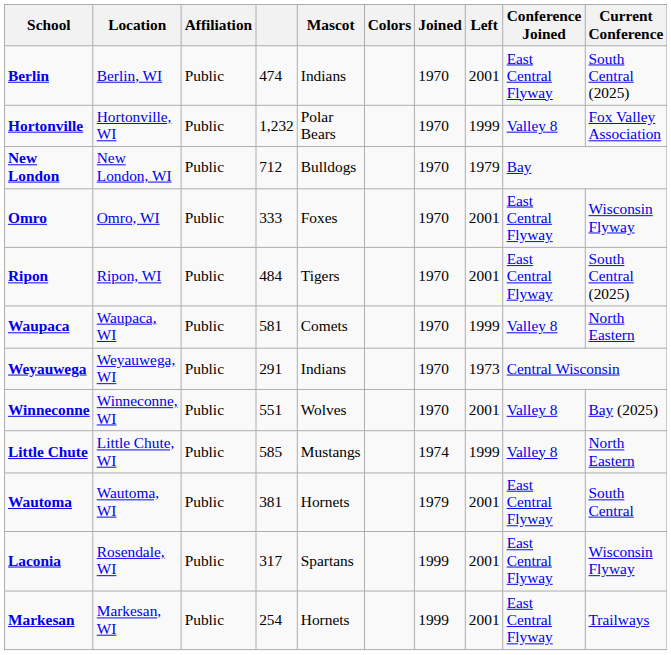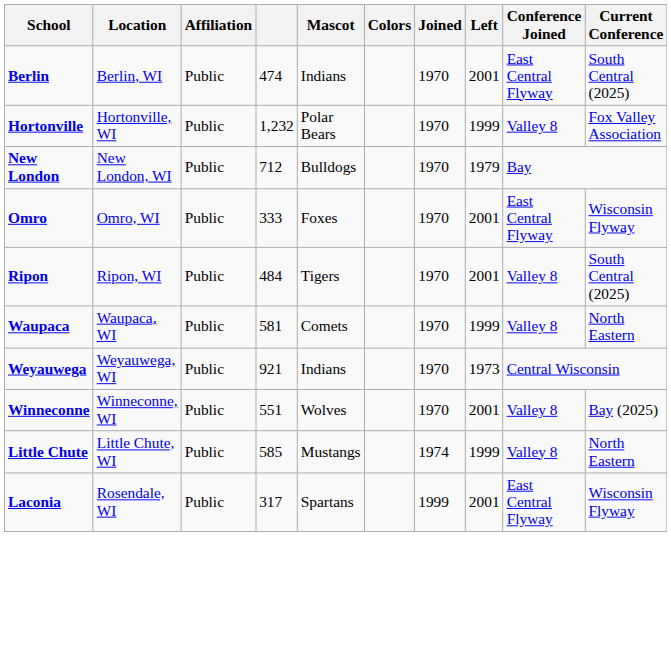 <table class="wikitable sortable">
 <tr>
 <th>School</th>
 <th>Location</th>
 <th>Affiliation</th>
 <th></th>
 <th>Mascot</th>
 <th>Colors</th>
 <th>Joined</th>
 <th>Left</th>
 <th>Conference Joined</th>
 <th>Current Conference</th>
 </tr>
 <tr>
 <td><a href='#'><strong>Berlin</strong></a></td>
 <td><a href='#'>Berlin, WI</a></td>
 <td>Public</td>
 <td>474</td>
 <td>Indians</td>
 <td> </td>
 <td>1970</td>
 <td>2001</td>
 <td><a href='#'>East Central Flyway</a></td>
 <td><a href='#'>South Central</a> (2025)</td>
 </tr>
 <tr>
 <td><a href='#'><strong>Hortonville</strong></a></td>
 <td><a href='#'>Hortonville, WI</a></td>
 <td>Public</td>
 <td>1,232</td>
 <td>Polar Bears</td>
 <td> </td>
 <td>1970</td>
 <td>1999</td>
 <td><a href='#'>Valley 8</a></td>
 <td><a href='#'>Fox Valley Association</a></td>
 </tr>
 <tr>
 <td><a href='#'><strong>New London</strong></a></td>
 <td><a href='#'>New London, WI</a></td>
 <td>Public</td>
 <td>712</td>
 <td>Bulldogs</td>
 <td> </td>
 <td>1970</td>
 <td>1979</td>
 <td colspan="2"><a href='#'>Bay</a></td>
 </tr>
 <tr>
 <td><a href='#'><strong>Omro</strong></a></td>
 <td><a href='#'>Omro, WI</a></td>
 <td>Public</td>
 <td>333</td>
 <td>Foxes</td>
 <td> </td>
 <td>1970</td>
 <td>2001</td>
 <td><a href='#'>East Central Flyway</a></td>
 <td><a href='#'>Wisconsin Flyway</a></td>
 </tr>
 <tr>
 <td><a href='#'><strong>Ripon</strong></a></td>
 <td><a href='#'>Ripon, WI</a></td>
 <td>Public</td>
 <td>484</td>
 <td>Tigers</td>
 <td> </td>
 <td>1970</td>
 <td>2001</td>
-<td><a href='#'>East Central Flyway</a></td>
+<td><a href='#'>Valley 8</a></td>
 <td><a href='#'>South Central</a> (2025)</td>
 </tr>
 <tr>
 <td><a href='#'><strong>Waupaca</strong></a></td>
 <td><a href='#'>Waupaca, WI</a></td>
 <td>Public</td>
 <td>581</td>
 <td>Comets</td>
 <td> </td>
 <td>1970</td>
 <td>1999</td>
 <td><a href='#'>Valley 8</a></td>
 <td><a href='#'>North Eastern</a></td>
 </tr>
 <tr>
 <td><a href='#'><strong>Weyauwega</strong></a></td>
 <td><a href='#'>Weyauwega, WI</a></td>
 <td>Public</td>
-<td>291</td>
+<td>921</td>
 <td>Indians</td>
 <td> </td>
 <td>1970</td>
 <td>1973</td>
 <td colspan="2"><a href='#'>Central Wisconsin</a></td>
 </tr>
 <tr>
 <td><a href='#'><strong>Winneconne</strong></a></td>
 <td><a href='#'>Winneconne, WI</a></td>
 <td>Public</td>
 <td>551</td>
 <td>Wolves</td>
 <td> </td>
 <td>1970</td>
 <td>2001</td>
 <td><a href='#'>Valley 8</a></td>
 <td><a href='#'>Bay</a> (2025)</td>
 </tr>
 <tr>
 <td><a href='#'><strong>Little Chute</strong></a></td>
 <td><a href='#'>Little Chute, WI</a></td>
 <td>Public</td>
 <td>585</td>
 <td>Mustangs</td>
 <td> </td>
 <td>1974</td>
 <td>1999</td>
 <td><a href='#'>Valley 8</a></td>
 <td><a href='#'>North Eastern</a></td>
 </tr>
 <tr>
-<td><a href='#'><strong>Wautoma</strong></a></td>
-<td><a href='#'>Wautoma, WI</a></td>
-<td>Public</td>
-<td>381</td>
-<td>Hornets</td>
-<td> </td>
-<td>1979</td>
-<td>2001</td>
-<td><a href='#'>East Central Flyway</a></td>
-<td><a href='#'>South Central</a></td>
-</tr>
-<tr>
 <td><a href='#'><strong>Laconia</strong></a></td>
 <td><a href='#'>Rosendale, WI</a></td>
 <td>Public</td>
 <td>317</td>
 <td>Spartans</td>
 <td> </td>
 <td>1999</td>
 <td>2001</td>
 <td><a href='#'>East Central Flyway</a></td>
 <td><a href='#'>Wisconsin Flyway</a></td>
 </tr>
-<tr>
-<td><a href='#'><strong>Markesan</strong></a></td>
-<td><a href='#'>Markesan, WI</a></td>
-<td>Public</td>
-<td>254</td>
-<td>Hornets</td>
-<td> </td>
-<td>1999</td>
-<td>2001</td>
-<td><a href='#'>East Central Flyway</a></td>
-<td><a href='#'>Trailways</a></td>
-</tr>
 </table>
